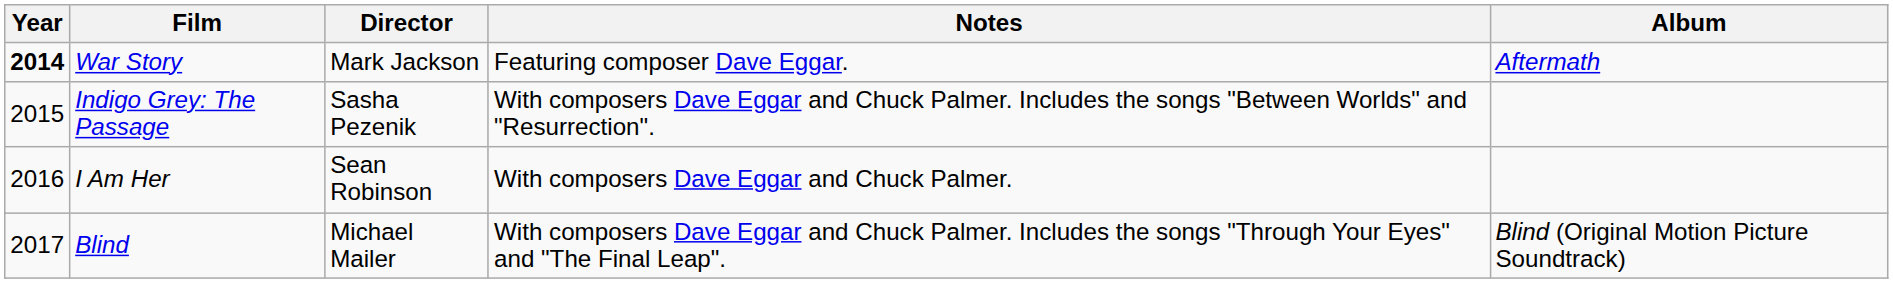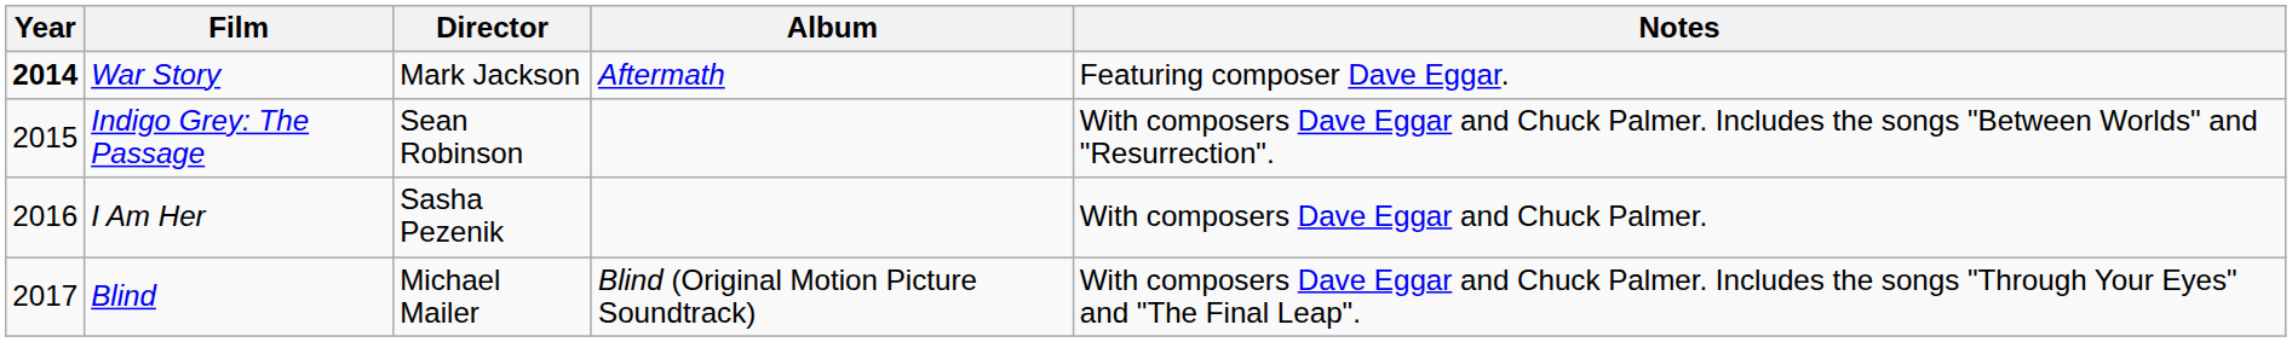 <table class="wikitable">
 <tr>
 <th>Year</th>
 <th>Film</th>
 <th>Director</th>
+<th>Album</th>
 <th>Notes</th>
-<th>Album</th>
 </tr>
 <tr>
 <td><strong>2014</strong></td>
 <td><em><a href='#'>War Story</a></em></td>
 <td>Mark Jackson</td>
+<td><em><a href='#'>Aftermath</a></em></td>
 <td>Featuring composer <a href='#'>Dave Eggar</a>.</td>
-<td><em><a href='#'>Aftermath</a></em></td>
 </tr>
 <tr>
 <td>2015</td>
 <td><em><a href='#'>Indigo Grey: The Passage</a></em></td>
-<td>Sasha Pezenik</td>
+<td>Sean Robinson</td>
+<td></td>
 <td>With composers <a href='#'>Dave Eggar</a> and Chuck Palmer. Includes the songs "Between Worlds" and "Resurrection".</td>
-<td></td>
 </tr>
 <tr>
 <td>2016</td>
 <td><em>I Am Her</em></td>
-<td>Sean Robinson</td>
+<td>Sasha Pezenik</td>
+<td></td>
 <td>With composers <a href='#'>Dave Eggar</a> and Chuck Palmer.</td>
-<td></td>
 </tr>
 <tr>
 <td>2017</td>
 <td><em><a href='#'>Blind</a></em></td>
 <td>Michael Mailer</td>
+<td><em>Blind</em> (Original Motion Picture Soundtrack)</td>
 <td>With composers <a href='#'>Dave Eggar</a> and Chuck Palmer. Includes the songs "Through Your Eyes" and "The Final Leap".</td>
-<td><em>Blind</em> (Original Motion Picture Soundtrack)</td>
 </tr>
 </table>
